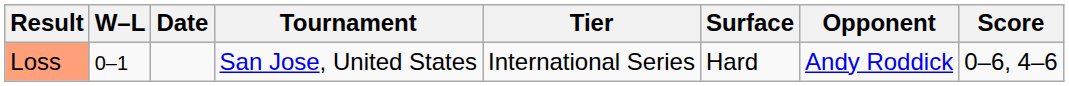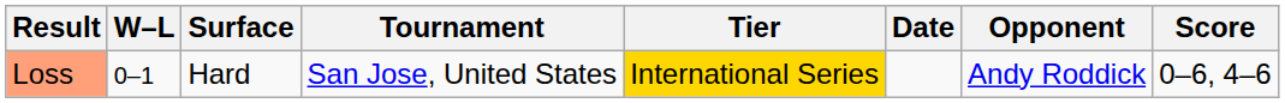 <table class="sortable wikitable">
 <tr>
 <th>Result</th>
 <th class="unsortable">W–L</th>
-<th>Date</th>
+<th>Surface</th>
 <th>Tournament</th>
 <th>Tier</th>
-<th>Surface</th>
+<th>Date</th>
 <th>Opponent</th>
 <th class="unsortable">Score</th>
 </tr>
 <tr>
 <td style="background:#ffa07a;">Loss</td>
 <td><small>0–1</small></td>
+<td>Hard</td>
+<td><a href='#'>San Jose</a>, United States</td>
+<td style="background: gold;">International Series</td>
 <td><a href='#'></a></td>
-<td><a href='#'>San Jose</a>, United States</td>
-<td>International Series</td>
-<td>Hard</td>
 <td> <a href='#'>Andy Roddick</a></td>
 <td>0–6, 4–6</td>
 </tr>
 </table>
